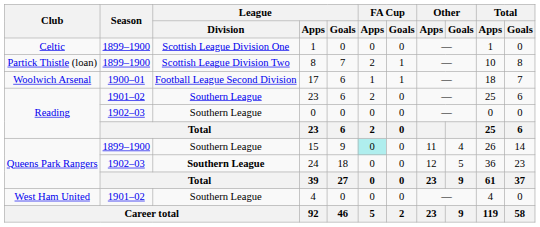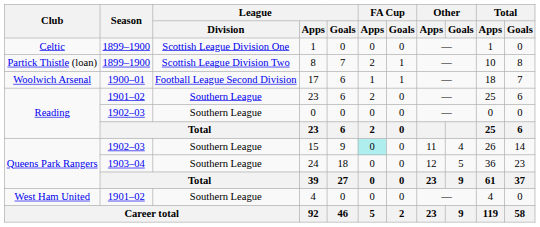 <table class="wikitable" style="text-align:center">
 <tr>
 <th rowspan="2">Club</th>
 <th rowspan="2">Season</th>
 <th colspan="3">League</th>
 <th colspan="2">FA Cup</th>
 <th colspan="2">Other</th>
 <th colspan="2">Total</th>
 </tr>
 <tr>
 <th>Division</th>
 <th>Apps</th>
 <th>Goals</th>
 <th>Apps</th>
 <th>Goals</th>
 <th>Apps</th>
 <th>Goals</th>
 <th>Apps</th>
 <th>Goals</th>
 </tr>
 <tr>
 <td><a href='#'>Celtic</a></td>
 <td><a href='#'>1899–1900</a></td>
 <td><a href='#'>Scottish League Division One</a></td>
 <td>1</td>
 <td>0</td>
 <td>0</td>
 <td>0</td>
 <td colspan="2">—</td>
 <td>1</td>
 <td>0</td>
 </tr>
 <tr>
 <td><a href='#'>Partick Thistle</a> (loan)</td>
 <td><a href='#'>1899–1900</a></td>
 <td><a href='#'>Scottish League Division Two</a></td>
 <td>8</td>
 <td>7</td>
 <td>2</td>
 <td>1</td>
 <td colspan="2">—</td>
 <td>10</td>
 <td>8</td>
 </tr>
 <tr>
 <td><a href='#'>Woolwich Arsenal</a></td>
 <td><a href='#'>1900–01</a></td>
 <td><a href='#'>Football League Second Division</a></td>
 <td>17</td>
 <td>6</td>
 <td>1</td>
 <td>1</td>
 <td colspan="2">—</td>
 <td>18</td>
 <td>7</td>
 </tr>
 <tr>
 <td rowspan="3"><a href='#'>Reading</a> </td>
 <td><a href='#'>1901–02</a></td>
 <td><a href='#'>Southern League</a></td>
 <td>23</td>
 <td>6</td>
 <td>2</td>
 <td>0</td>
 <td colspan="2">—</td>
 <td>25</td>
 <td>6</td>
 </tr>
 <tr>
 <td><a href='#'>1902–03</a></td>
 <td>Southern League</td>
 <td>0</td>
 <td>0</td>
 <td>0</td>
 <td>0</td>
 <td colspan="2">—</td>
 <td>0</td>
 <td>0</td>
 </tr>
 <tr>
 <th colspan="2">Total</th>
 <th>23</th>
 <th>6</th>
 <th>2</th>
 <th>0</th>
 <th></th>
 <th></th>
 <th>25</th>
 <th>6</th>
 </tr>
 <tr>
 <td rowspan="3"><a href='#'>Queens Park Rangers</a></td>
-<td><a href='#'>1899–1900</a></td>
+<td><a href='#'>1902–03</a></td>
 <td>Southern League</td>
 <td>15</td>
 <td>9</td>
 <td style="background: paleturquoise;">0</td>
 <td>0</td>
 <td>11</td>
 <td>4</td>
 <td>26</td>
 <td>14</td>
 </tr>
 <tr>
-<td><a href='#'>1902–03</a></td>
-<td><strong>Southern League</strong></td>
+<td><a href='#'>1903–04</a></td>
+<td>Southern League</td>
 <td>24</td>
 <td>18</td>
 <td>0</td>
 <td>0</td>
 <td>12</td>
 <td>5</td>
 <td>36</td>
 <td>23</td>
 </tr>
 <tr>
 <th colspan="2">Total</th>
 <th>39</th>
 <th>27</th>
 <th>0</th>
 <th>0</th>
 <th>23</th>
 <th>9</th>
 <th>61</th>
 <th>37</th>
 </tr>
 <tr>
 <td><a href='#'>West Ham United</a></td>
 <td><a href='#'>1901–02</a></td>
 <td>Southern League</td>
 <td>4</td>
 <td>0</td>
 <td>0</td>
 <td>0</td>
 <td colspan="2">—</td>
 <td>4</td>
 <td>0</td>
 </tr>
 <tr>
 <th colspan="3">Career total</th>
 <th>92</th>
 <th>46</th>
 <th>5</th>
 <th>2</th>
 <th>23</th>
 <th>9</th>
 <th>119</th>
 <th>58</th>
 </tr>
 </table>
